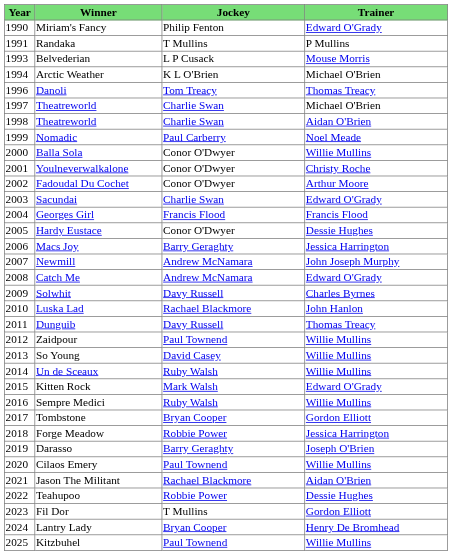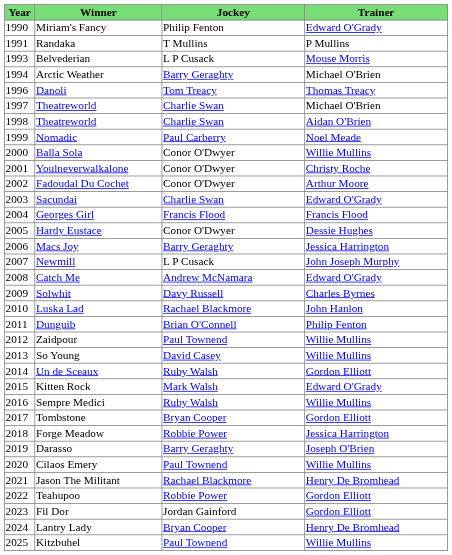 <table class = "sortable" | border="1" style="border-collapse: collapse; font-size:90%">
 <tr bgcolor="#77dd77" align="center">
 <th style="width:36px"><strong>Year</strong><br></th>
 <th style="width:160px"><strong>Winner</strong><br></th>
 <th style="width:180px"><strong>Jockey</strong><br></th>
 <th style="width:180px"><strong>Trainer</strong><br></th>
 </tr>
 <tr>
 <td>1990</td>
 <td>Miriam's Fancy</td>
 <td>Philip Fenton</td>
 <td><a href='#'>Edward O'Grady</a></td>
 </tr>
 <tr>
 <td>1991</td>
 <td>Randaka</td>
 <td>T Mullins</td>
 <td>P Mullins</td>
 </tr>
 <tr>
 <td>1993</td>
 <td>Belvederian</td>
 <td>L P Cusack</td>
 <td><a href='#'>Mouse Morris</a></td>
 </tr>
 <tr>
 <td>1994</td>
 <td>Arctic Weather</td>
-<td>K L O'Brien</td>
+<td><a href='#'>Barry Geraghty</a></td>
 <td>Michael O'Brien</td>
 </tr>
 <tr>
 <td>1996</td>
 <td><a href='#'>Danoli</a></td>
 <td><a href='#'>Tom Treacy</a></td>
 <td><a href='#'>Thomas Treacy</a></td>
 </tr>
 <tr>
 <td>1997</td>
 <td><a href='#'>Theatreworld</a></td>
 <td><a href='#'>Charlie Swan</a></td>
 <td>Michael O'Brien</td>
 </tr>
 <tr>
 <td>1998</td>
 <td><a href='#'>Theatreworld</a></td>
 <td><a href='#'>Charlie Swan</a></td>
 <td><a href='#'>Aidan O'Brien</a></td>
 </tr>
 <tr>
 <td>1999</td>
 <td><a href='#'>Nomadic</a></td>
 <td><a href='#'>Paul Carberry</a></td>
 <td><a href='#'>Noel Meade</a></td>
 </tr>
 <tr>
 <td>2000</td>
 <td><a href='#'>Balla Sola</a></td>
 <td>Conor O'Dwyer</td>
 <td><a href='#'>Willie Mullins</a></td>
 </tr>
 <tr>
 <td>2001</td>
 <td><a href='#'>Youlneverwalkalone</a></td>
 <td>Conor O'Dwyer</td>
 <td><a href='#'>Christy Roche</a></td>
 </tr>
 <tr>
 <td>2002</td>
 <td><a href='#'>Fadoudal Du Cochet</a></td>
 <td>Conor O'Dwyer</td>
 <td><a href='#'>Arthur Moore</a></td>
 </tr>
 <tr>
 <td>2003</td>
 <td><a href='#'>Sacundai</a></td>
 <td><a href='#'>Charlie Swan</a></td>
 <td><a href='#'>Edward O'Grady</a></td>
 </tr>
 <tr>
 <td>2004</td>
 <td><a href='#'>Georges Girl</a></td>
 <td><a href='#'>Francis Flood</a></td>
 <td><a href='#'>Francis Flood</a></td>
 </tr>
 <tr>
 <td>2005</td>
 <td><a href='#'>Hardy Eustace</a></td>
 <td>Conor O'Dwyer</td>
 <td><a href='#'>Dessie Hughes</a></td>
 </tr>
 <tr>
 <td>2006</td>
 <td><a href='#'>Macs Joy</a></td>
 <td><a href='#'>Barry Geraghty</a></td>
 <td><a href='#'>Jessica Harrington</a></td>
 </tr>
 <tr>
 <td>2007</td>
 <td><a href='#'>Newmill</a></td>
-<td><a href='#'>Andrew McNamara</a></td>
+<td>L P Cusack</td>
 <td><a href='#'>John Joseph Murphy</a></td>
 </tr>
 <tr>
 <td>2008</td>
 <td><a href='#'>Catch Me</a></td>
 <td><a href='#'>Andrew McNamara</a></td>
 <td><a href='#'>Edward O'Grady</a></td>
 </tr>
 <tr>
 <td>2009</td>
 <td><a href='#'>Solwhit</a></td>
 <td><a href='#'>Davy Russell</a></td>
 <td><a href='#'>Charles Byrnes</a></td>
 </tr>
 <tr>
 <td>2010</td>
 <td><a href='#'>Luska Lad</a></td>
 <td><a href='#'>Rachael Blackmore</a></td>
 <td><a href='#'>John Hanlon</a></td>
 </tr>
 <tr>
 <td>2011</td>
 <td><a href='#'>Dunguib</a></td>
-<td><a href='#'>Davy Russell</a></td>
-<td><a href='#'>Thomas Treacy</a></td>
+<td><a href='#'>Brian O'Connell</a></td>
+<td><a href='#'>Philip Fenton</a></td>
 </tr>
 <tr>
 <td>2012</td>
 <td>Zaidpour</td>
 <td><a href='#'>Paul Townend</a></td>
 <td><a href='#'>Willie Mullins</a></td>
 </tr>
 <tr>
 <td>2013</td>
 <td>So Young</td>
 <td><a href='#'>David Casey</a></td>
 <td><a href='#'>Willie Mullins</a></td>
 </tr>
 <tr>
 <td>2014</td>
 <td><a href='#'>Un de Sceaux</a></td>
 <td><a href='#'>Ruby Walsh</a></td>
-<td><a href='#'>Willie Mullins</a></td>
+<td><a href='#'>Gordon Elliott</a></td>
 </tr>
 <tr>
 <td>2015</td>
 <td>Kitten Rock</td>
 <td><a href='#'>Mark Walsh</a></td>
 <td><a href='#'>Edward O'Grady</a></td>
 </tr>
 <tr>
 <td>2016</td>
 <td>Sempre Medici</td>
 <td><a href='#'>Ruby Walsh</a></td>
 <td><a href='#'>Willie Mullins</a></td>
 </tr>
 <tr>
 <td>2017</td>
 <td>Tombstone</td>
 <td><a href='#'>Bryan Cooper</a></td>
 <td><a href='#'>Gordon Elliott</a></td>
 </tr>
 <tr>
 <td>2018</td>
 <td>Forge Meadow</td>
 <td><a href='#'>Robbie Power</a></td>
 <td><a href='#'>Jessica Harrington</a></td>
 </tr>
 <tr>
 <td>2019</td>
 <td>Darasso</td>
 <td><a href='#'>Barry Geraghty</a></td>
 <td><a href='#'>Joseph O'Brien</a></td>
 </tr>
 <tr>
 <td>2020</td>
 <td>Cilaos Emery</td>
 <td><a href='#'>Paul Townend</a></td>
 <td><a href='#'>Willie Mullins</a></td>
 </tr>
 <tr>
 <td>2021</td>
 <td>Jason The Militant</td>
 <td><a href='#'>Rachael Blackmore</a></td>
-<td><a href='#'>Aidan O'Brien</a></td>
+<td><a href='#'>Henry De Bromhead</a></td>
 </tr>
 <tr>
 <td>2022</td>
 <td>Teahupoo</td>
 <td><a href='#'>Robbie Power</a></td>
-<td><a href='#'>Dessie Hughes</a></td>
+<td><a href='#'>Gordon Elliott</a></td>
 </tr>
 <tr>
 <td>2023</td>
 <td>Fil Dor</td>
-<td>T Mullins</td>
+<td>Jordan Gainford</td>
 <td><a href='#'>Gordon Elliott</a></td>
 </tr>
 <tr>
 <td>2024</td>
 <td>Lantry Lady</td>
 <td><a href='#'>Bryan Cooper</a></td>
 <td><a href='#'>Henry De Bromhead</a></td>
 </tr>
 <tr>
 <td>2025</td>
 <td>Kitzbuhel</td>
 <td><a href='#'>Paul Townend</a></td>
 <td><a href='#'>Willie Mullins</a></td>
 </tr>
 </table>
